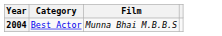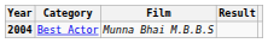 <table class="wikitable">
 <tr>
 <th>Year</th>
 <th>Category</th>
 <th>Film</th>
+<th>Result</th>
 <th></th>
 </tr>
 <tr>
 <th>2004</th>
 <td><a href='#'>Best Actor</a></td>
 <td><em>Munna Bhai M.B.B.S</em></td>
 <td></td>
+<td></td>
 </tr>
 </table>
